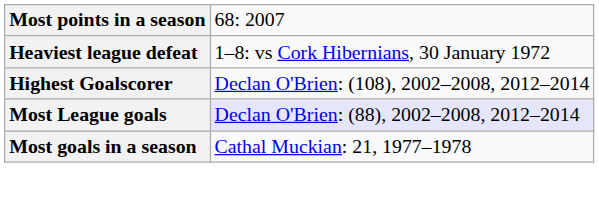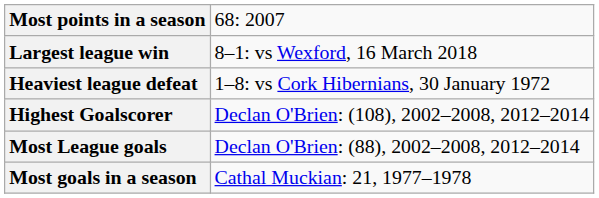 <table class="wikitable">
 <tr>
 <th style="text-align:left">Most points in a season</th>
 <td>68: 2007</td>
+</tr>
+<tr>
+<th style="text-align:left">Largest league win</th>
+<td>8–1: vs <a href='#'>Wexford</a>, 16 March 2018</td>
 </tr>
 <tr>
 <th style="text-align:left">Heaviest league defeat</th>
 <td>1–8: vs <a href='#'>Cork Hibernians</a>, 30 January 1972</td>
 </tr>
 <tr>
 <th style="text-align:left">Highest Goalscorer</th>
 <td><a href='#'>Declan O'Brien</a>: (108), 2002–2008, 2012–2014</td>
 </tr>
 <tr>
 <th style="text-align:left">Most League goals</th>
-<td style="background: lavender;"><a href='#'>Declan O'Brien</a>: (88), 2002–2008, 2012–2014</td>
+<td><a href='#'>Declan O'Brien</a>: (88), 2002–2008, 2012–2014</td>
 </tr>
 <tr>
 <th style="text-align:left">Most goals in a season</th>
 <td><a href='#'>Cathal Muckian</a>: 21, 1977–1978</td>
 </tr>
 </table>
